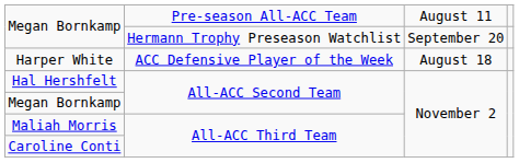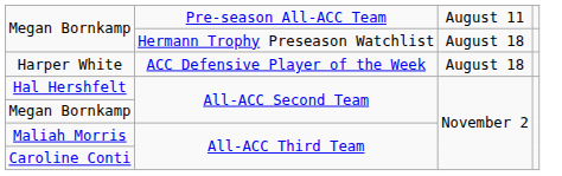 <table class="wikitable sortable" style="text-align: center">
 <tr>
 <td rowspan=2>Megan Bornkamp</td>
 <td><a href='#'>Pre-season All-ACC Team</a></td>
 <td>August 11</td>
 <td></td>
 </tr>
 <tr>
 <td><a href='#'>Hermann Trophy</a> Preseason Watchlist</td>
-<td>September 20</td>
+<td>August 18</td>
 <td></td>
 </tr>
 <tr>
 <td>Harper White</td>
 <td><a href='#'>ACC Defensive Player of the Week</a></td>
 <td>August 18</td>
 <td></td>
 </tr>
 <tr>
 <td><a href='#'>Hal Hershfelt</a></td>
 <td rowspan=2><a href='#'>All-ACC Second Team</a></td>
 <td rowspan=4>November 2</td>
 <td rowspan=4></td>
 </tr>
 <tr>
 <td>Megan Bornkamp</td>
 </tr>
 <tr>
 <td><a href='#'>Maliah Morris</a></td>
 <td rowspan=2><a href='#'>All-ACC Third Team</a></td>
 </tr>
 <tr>
 <td><a href='#'>Caroline Conti</a></td>
 </tr>
 </table>
